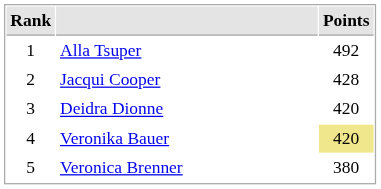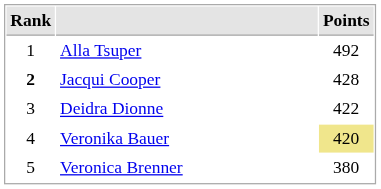 <table cellspacing="1" cellpadding="3" style="border:1px solid #AAAAAA;font-size:86%">
 <tr bgcolor="#E4E4E4">
 <th style="border-bottom:1px solid #AAAAAA" width=10>Rank</th>
 <th style="border-bottom:1px solid #AAAAAA" width=200></th>
 <th style="border-bottom:1px solid #AAAAAA" width=20>Points</th>
 </tr>
 <tr>
 <td align="center">1</td>
 <td> <a href='#'>Alla Tsuper</a></td>
 <td align=center>492</td>
 </tr>
 <tr>
-<td align="center">2</td>
+<td align="center"><strong>2</strong></td>
 <td> <a href='#'>Jacqui Cooper</a></td>
 <td align=center>428</td>
 </tr>
 <tr>
 <td align="center">3</td>
 <td> <a href='#'>Deidra Dionne</a></td>
-<td align=center>420</td>
+<td align=center>422</td>
 </tr>
 <tr>
 <td align="center">4</td>
 <td> <a href='#'>Veronika Bauer</a></td>
 <td align=center style="background: khaki;">420</td>
 </tr>
 <tr>
 <td align="center">5</td>
 <td> <a href='#'>Veronica Brenner</a></td>
 <td align=center>380</td>
 </tr>
 </table>
